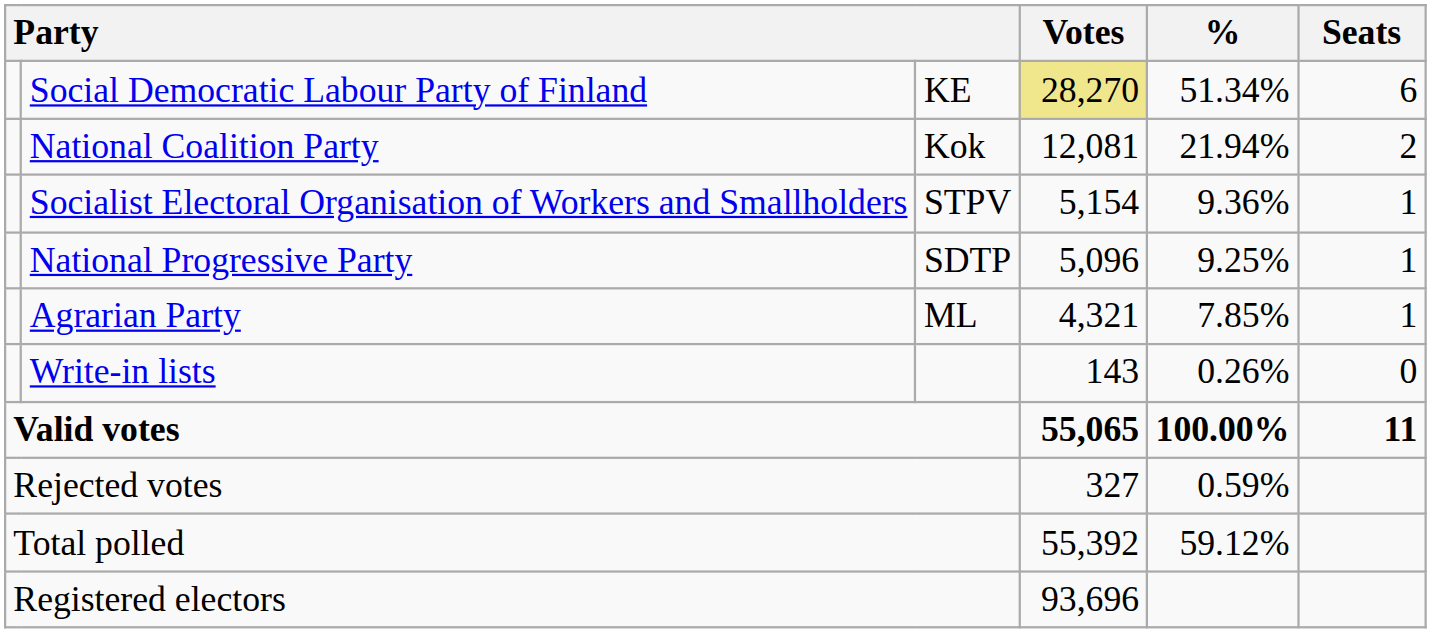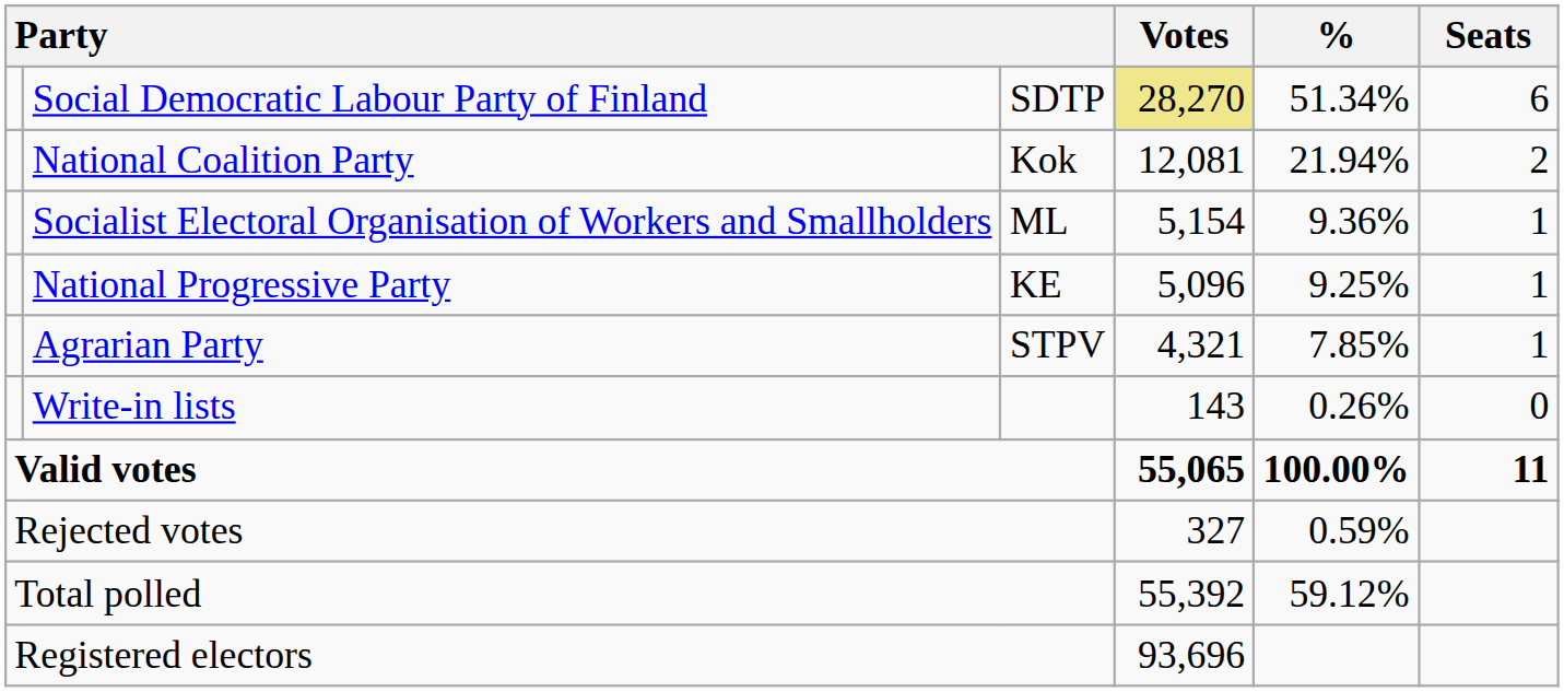 <table class="wikitable" border="1" style="text-align:right;">
 <tr>
 <th style="text-align:left;" colspan=3>Party</th>
 <th align=center width="50">Votes</th>
 <th align=center width="50">%</th>
 <th align=center width="50">Seats</th>
 </tr>
 <tr>
 <td></td>
 <td align=left style="white-space: nowrap;"><a href='#'>Social Democratic Labour Party of Finland</a></td>
-<td align=left>KE</td>
+<td align=left>SDTP</td>
 <td style="background: khaki;">28,270</td>
 <td>51.34%</td>
 <td>6</td>
 </tr>
 <tr>
 <td></td>
 <td align=left><a href='#'>National Coalition Party</a></td>
 <td align=left>Kok</td>
 <td>12,081</td>
 <td>21.94%</td>
 <td>2</td>
 </tr>
 <tr>
 <td></td>
 <td align=left><a href='#'>Socialist Electoral Organisation of Workers and Smallholders</a></td>
-<td align=left>STPV</td>
+<td align=left>ML</td>
 <td>5,154</td>
 <td>9.36%</td>
 <td>1</td>
 </tr>
 <tr>
 <td></td>
 <td align=left><a href='#'>National Progressive Party</a></td>
-<td align=left>SDTP</td>
+<td align=left>KE</td>
 <td>5,096</td>
 <td>9.25%</td>
 <td>1</td>
 </tr>
 <tr>
 <td></td>
 <td align=left><a href='#'>Agrarian Party</a></td>
-<td align=left>ML</td>
+<td align=left>STPV</td>
 <td>4,321</td>
 <td>7.85%</td>
 <td>1</td>
 </tr>
 <tr>
 <td></td>
 <td align=left><a href='#'>Write-in lists</a></td>
 <td align=left></td>
 <td>143</td>
 <td>0.26%</td>
 <td>0</td>
 </tr>
 <tr style="font-weight:bold">
 <td align=left colspan=3>Valid votes</td>
 <td>55,065</td>
 <td>100.00%</td>
 <td>11</td>
 </tr>
 <tr>
 <td align=left colspan=3>Rejected votes</td>
 <td>327</td>
 <td>0.59%</td>
 <td></td>
 </tr>
 <tr>
 <td align=left colspan=3>Total polled</td>
 <td>55,392</td>
 <td>59.12%</td>
 <td></td>
 </tr>
 <tr>
 <td align=left colspan=3>Registered electors</td>
 <td>93,696</td>
 <td></td>
 <td></td>
 </tr>
 </table>
